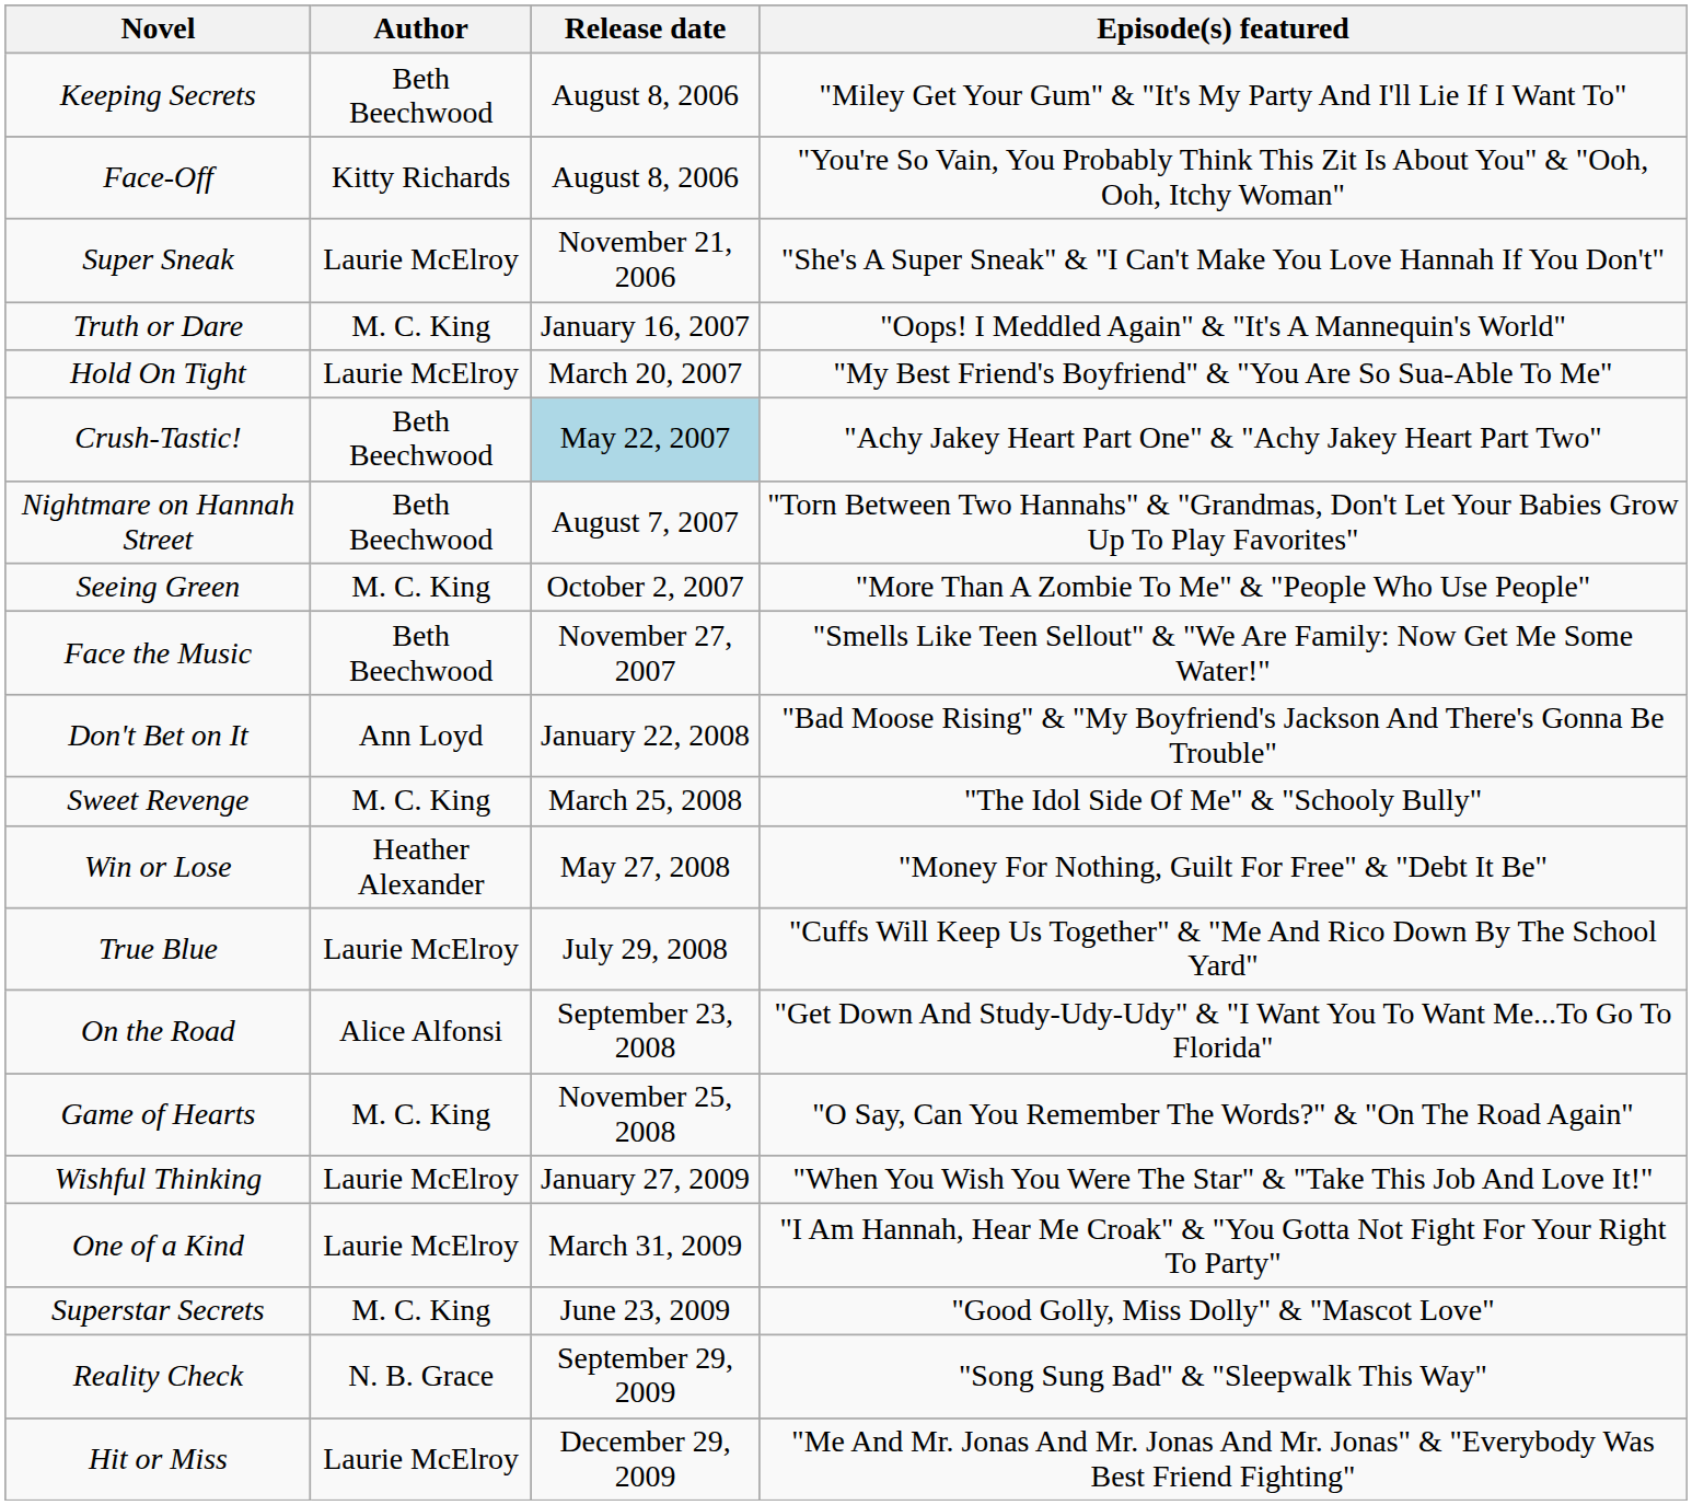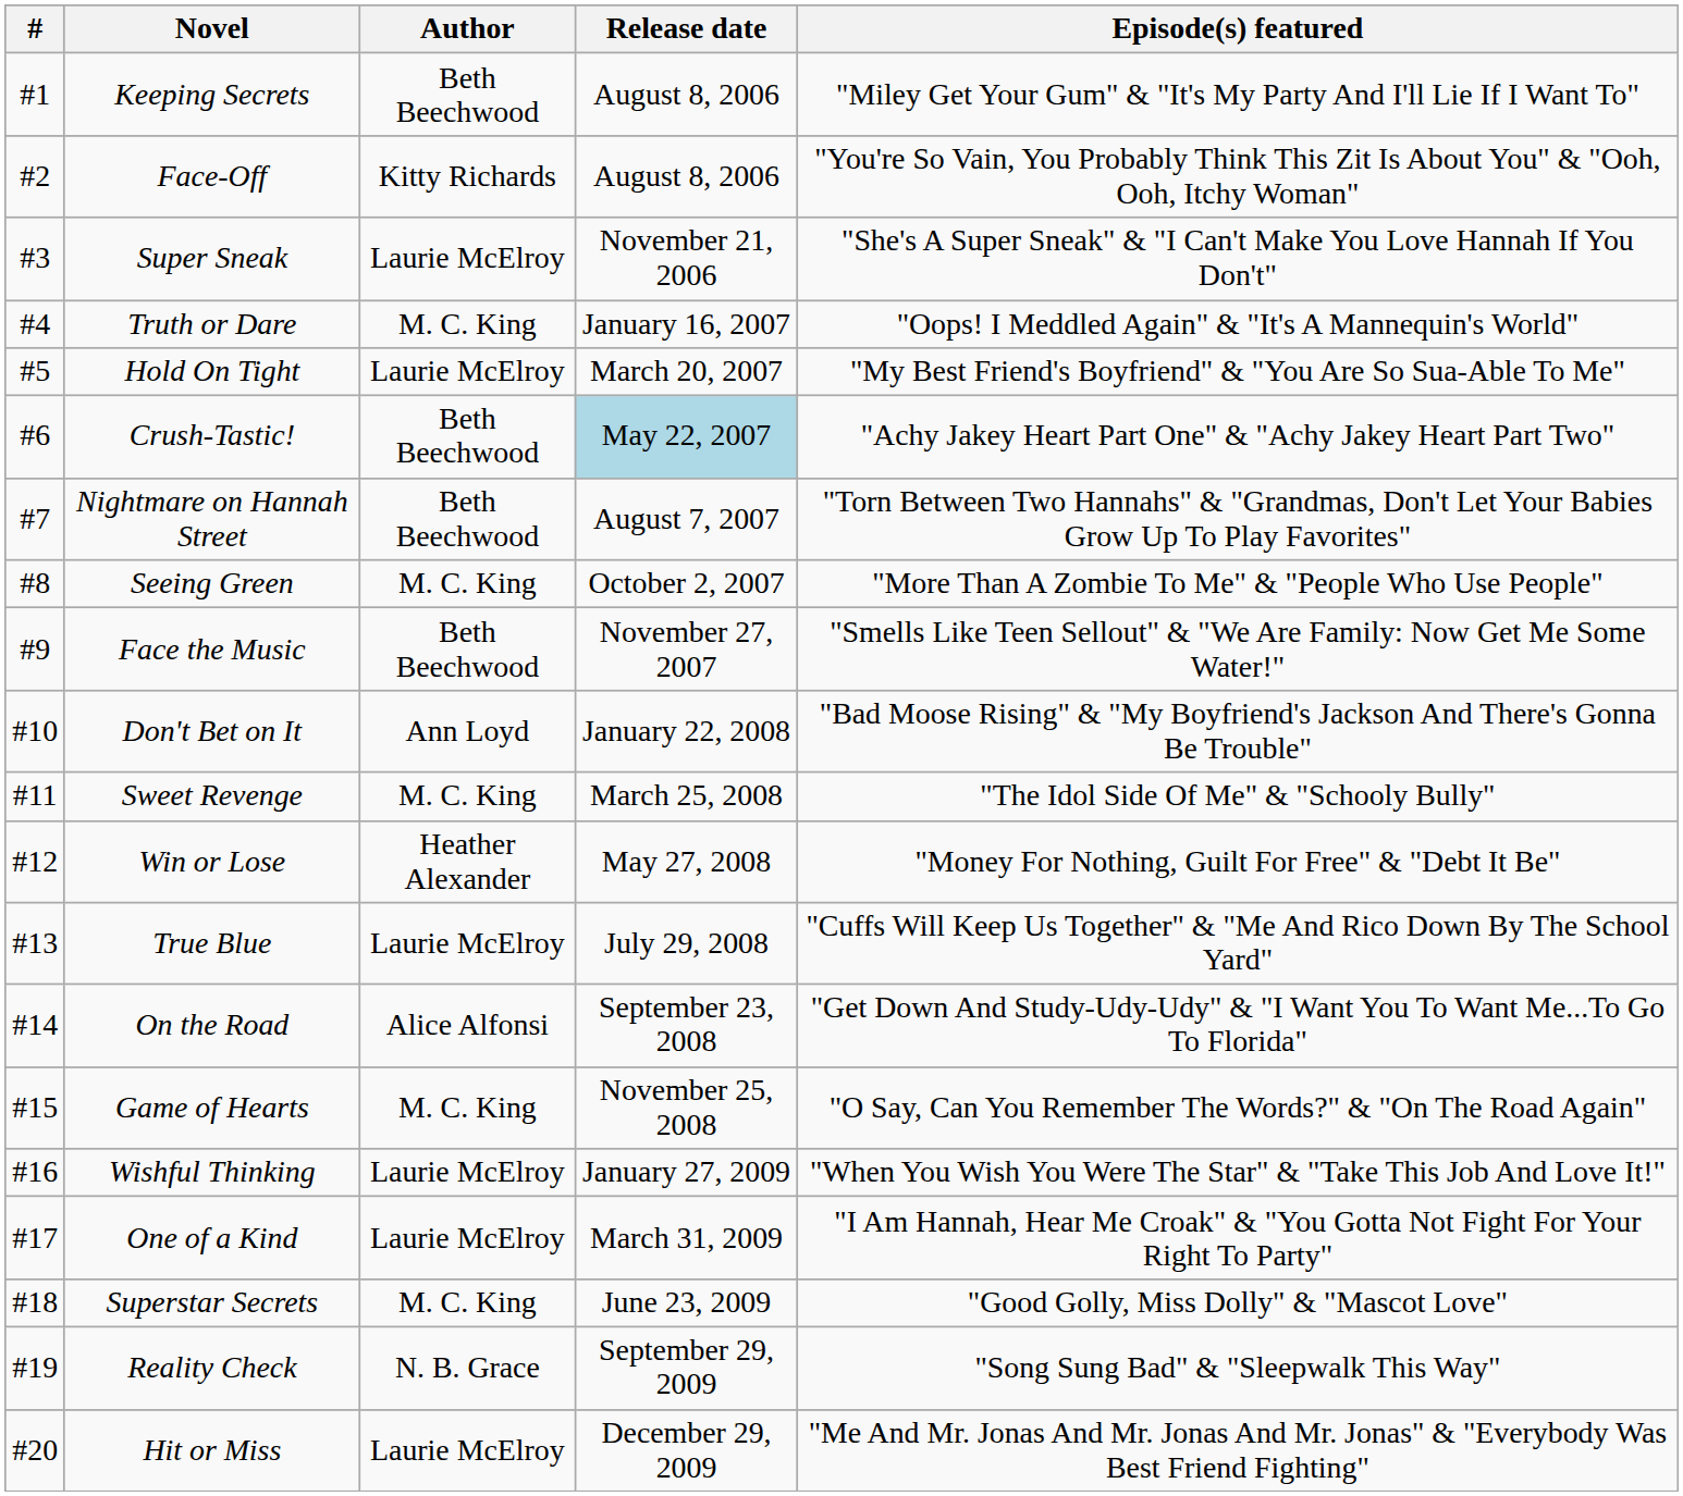 <table class="wikitable sortable" width="100%" border="1" style="font-size: 100%; text-align:center">
 <tr>
+<th>#</th>
 <th>Novel</th>
 <th>Author</th>
 <th>Release date</th>
 <th>Episode(s) featured</th>
 </tr>
 <tr>
+<td>#1</td>
 <td><em>Keeping Secrets</em></td>
 <td>Beth Beechwood</td>
 <td>August 8, 2006</td>
 <td>"Miley Get Your Gum" & "It's My Party And I'll Lie If I Want To"</td>
 </tr>
 <tr>
+<td>#2</td>
 <td><em>Face-Off</em></td>
 <td>Kitty Richards</td>
 <td>August 8, 2006</td>
 <td>"You're So Vain, You Probably Think This Zit Is About You" & "Ooh, Ooh, Itchy Woman"</td>
 </tr>
 <tr>
+<td>#3</td>
 <td><em>Super Sneak</em></td>
 <td>Laurie McElroy</td>
 <td>November 21, 2006</td>
 <td>"She's A Super Sneak" & "I Can't Make You Love Hannah If You Don't"</td>
 </tr>
 <tr>
+<td>#4</td>
 <td><em>Truth or Dare</em></td>
 <td>M. C. King</td>
 <td>January 16, 2007</td>
 <td>"Oops! I Meddled Again" & "It's A Mannequin's World"</td>
 </tr>
 <tr>
+<td>#5</td>
 <td><em>Hold On Tight</em></td>
 <td>Laurie McElroy</td>
 <td>March 20, 2007</td>
 <td>"My Best Friend's Boyfriend" & "You Are So Sua-Able To Me"</td>
 </tr>
 <tr>
+<td>#6</td>
 <td><em>Crush-Tastic!</em></td>
 <td>Beth Beechwood</td>
 <td style="background: lightblue;">May 22, 2007</td>
 <td>"Achy Jakey Heart Part One" & "Achy Jakey Heart Part Two"</td>
 </tr>
 <tr>
+<td>#7</td>
 <td><em>Nightmare on Hannah Street</em></td>
 <td>Beth Beechwood</td>
 <td>August 7, 2007</td>
 <td>"Torn Between Two Hannahs" & "Grandmas, Don't Let Your Babies Grow Up To Play Favorites"</td>
 </tr>
 <tr>
+<td>#8</td>
 <td><em>Seeing Green</em></td>
 <td>M. C. King</td>
 <td>October 2, 2007</td>
 <td>"More Than A Zombie To Me" & "People Who Use People"</td>
 </tr>
 <tr>
+<td>#9</td>
 <td><em>Face the Music</em></td>
 <td>Beth Beechwood</td>
 <td>November 27, 2007</td>
 <td>"Smells Like Teen Sellout" & "We Are Family: Now Get Me Some Water!"</td>
 </tr>
 <tr>
+<td>#10</td>
 <td><em>Don't Bet on It</em></td>
 <td>Ann Loyd</td>
 <td>January 22, 2008</td>
 <td>"Bad Moose Rising" & "My Boyfriend's Jackson And There's Gonna Be Trouble"</td>
 </tr>
 <tr>
+<td>#11</td>
 <td><em>Sweet Revenge</em></td>
 <td>M. C. King</td>
 <td>March 25, 2008</td>
 <td>"The Idol Side Of Me" & "Schooly Bully"</td>
 </tr>
 <tr>
+<td>#12</td>
 <td><em>Win or Lose</em></td>
 <td>Heather Alexander</td>
 <td>May 27, 2008</td>
 <td>"Money For Nothing, Guilt For Free" & "Debt It Be"</td>
 </tr>
 <tr>
+<td>#13</td>
 <td><em>True Blue</em></td>
 <td>Laurie McElroy</td>
 <td>July 29, 2008</td>
 <td>"Cuffs Will Keep Us Together" & "Me And Rico Down By The School Yard"</td>
 </tr>
 <tr>
+<td>#14</td>
 <td><em>On the Road</em></td>
 <td>Alice Alfonsi</td>
 <td>September 23, 2008</td>
 <td>"Get Down And Study-Udy-Udy" & "I Want You To Want Me...To Go To Florida"</td>
 </tr>
 <tr>
+<td>#15</td>
 <td><em>Game of Hearts</em></td>
 <td>M. C. King</td>
 <td>November 25, 2008</td>
 <td>"O Say, Can You Remember The Words?" & "On The Road Again"</td>
 </tr>
 <tr>
+<td>#16</td>
 <td><em>Wishful Thinking</em></td>
 <td>Laurie McElroy</td>
 <td>January 27, 2009</td>
 <td>"When You Wish You Were The Star" & "Take This Job And Love It!"</td>
 </tr>
 <tr>
+<td>#17</td>
 <td><em>One of a Kind</em></td>
 <td>Laurie McElroy</td>
 <td>March 31, 2009</td>
 <td>"I Am Hannah, Hear Me Croak" & "You Gotta Not Fight For Your Right To Party"</td>
 </tr>
 <tr>
+<td>#18</td>
 <td><em>Superstar Secrets</em></td>
 <td>M. C. King</td>
 <td>June 23, 2009</td>
 <td>"Good Golly, Miss Dolly" & "Mascot Love"</td>
 </tr>
 <tr>
+<td>#19</td>
 <td><em>Reality Check</em></td>
 <td>N. B. Grace</td>
 <td>September 29, 2009</td>
 <td>"Song Sung Bad" & "Sleepwalk This Way"</td>
 </tr>
 <tr>
+<td>#20</td>
 <td><em>Hit or Miss</em></td>
 <td>Laurie McElroy</td>
 <td>December 29, 2009</td>
 <td>"Me And Mr. Jonas And Mr. Jonas And Mr. Jonas" & "Everybody Was Best Friend Fighting"</td>
 </tr>
 </table>
